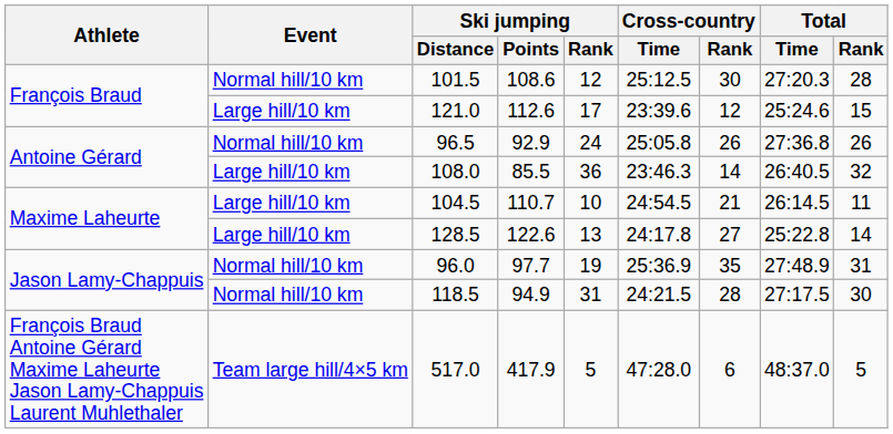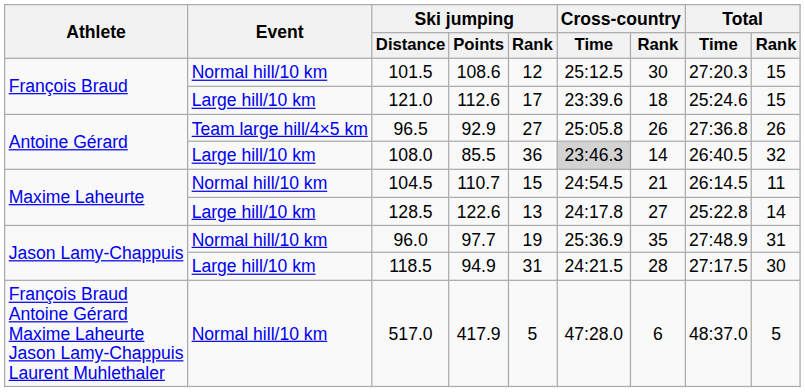 <table class="wikitable" style="font-size:90%">
 <tr>
 <th rowspan="2">Athlete</th>
 <th rowspan="2">Event</th>
 <th colspan="3">Ski jumping</th>
 <th colspan="2">Cross-country</th>
 <th colspan="2">Total</th>
 </tr>
 <tr style="font-size:95%">
 <th>Distance</th>
 <th>Points</th>
 <th>Rank</th>
 <th>Time</th>
 <th>Rank</th>
 <th>Time</th>
 <th>Rank</th>
 </tr>
 <tr align=center>
 <td align=left rowspan=2><a href='#'>François Braud</a></td>
 <td align=left><a href='#'>Normal hill/10 km</a></td>
 <td>101.5</td>
 <td>108.6</td>
 <td>12</td>
 <td>25:12.5</td>
 <td>30</td>
 <td>27:20.3</td>
-<td>28</td>
+<td>15</td>
 </tr>
 <tr align=center>
 <td align=left><a href='#'>Large hill/10 km</a></td>
 <td>121.0</td>
 <td>112.6</td>
 <td>17</td>
 <td>23:39.6</td>
-<td>12</td>
+<td>18</td>
 <td>25:24.6</td>
 <td>15</td>
 </tr>
 <tr align=center>
 <td align=left rowspan=2><a href='#'>Antoine Gérard</a></td>
-<td align=left><a href='#'>Normal hill/10 km</a></td>
+<td align=left><a href='#'>Team large hill/4×5 km</a></td>
 <td>96.5</td>
 <td>92.9</td>
-<td>24</td>
+<td>27</td>
 <td>25:05.8</td>
 <td>26</td>
 <td>27:36.8</td>
 <td>26</td>
 </tr>
 <tr align=center>
 <td align=left><a href='#'>Large hill/10 km</a></td>
 <td>108.0</td>
 <td>85.5</td>
 <td>36</td>
-<td>23:46.3</td>
+<td style="background: lightgrey;">23:46.3</td>
 <td>14</td>
 <td>26:40.5</td>
 <td>32</td>
 </tr>
 <tr align=center>
 <td align=left rowspan=2><a href='#'>Maxime Laheurte</a></td>
-<td align=left><a href='#'>Large hill/10 km</a></td>
+<td align=left><a href='#'>Normal hill/10 km</a></td>
 <td>104.5</td>
 <td>110.7</td>
-<td>10</td>
+<td>15</td>
 <td>24:54.5</td>
 <td>21</td>
 <td>26:14.5</td>
 <td>11</td>
 </tr>
 <tr align=center>
 <td align=left><a href='#'>Large hill/10 km</a></td>
 <td>128.5</td>
 <td>122.6</td>
 <td>13</td>
 <td>24:17.8</td>
 <td>27</td>
 <td>25:22.8</td>
 <td>14</td>
 </tr>
 <tr align=center>
 <td align=left rowspan=2><a href='#'>Jason Lamy-Chappuis</a></td>
 <td align=left><a href='#'>Normal hill/10 km</a></td>
 <td>96.0</td>
 <td>97.7</td>
 <td>19</td>
 <td>25:36.9</td>
 <td>35</td>
 <td>27:48.9</td>
 <td>31</td>
 </tr>
 <tr align=center>
-<td align=left><a href='#'>Normal hill/10 km</a></td>
+<td align=left><a href='#'>Large hill/10 km</a></td>
 <td>118.5</td>
 <td>94.9</td>
 <td>31</td>
 <td>24:21.5</td>
 <td>28</td>
 <td>27:17.5</td>
 <td>30</td>
 </tr>
 <tr align=center>
 <td align=left><a href='#'>François Braud</a><br><a href='#'>Antoine Gérard</a><br><a href='#'>Maxime Laheurte</a><br><a href='#'>Jason Lamy-Chappuis</a><br><a href='#'>Laurent Muhlethaler</a></td>
-<td align=left><a href='#'>Team large hill/4×5 km</a></td>
+<td align=left><a href='#'>Normal hill/10 km</a></td>
 <td>517.0</td>
 <td>417.9</td>
 <td>5</td>
 <td>47:28.0</td>
 <td>6</td>
 <td>48:37.0</td>
 <td>5</td>
 </tr>
 </table>
